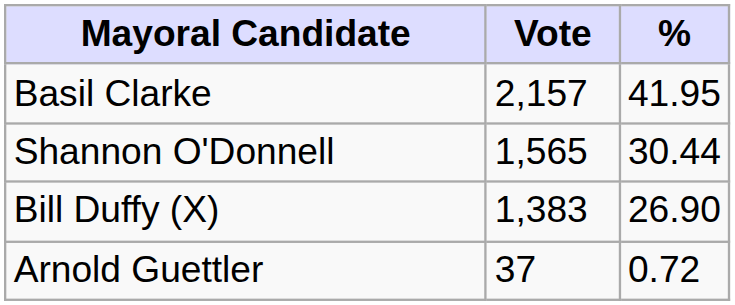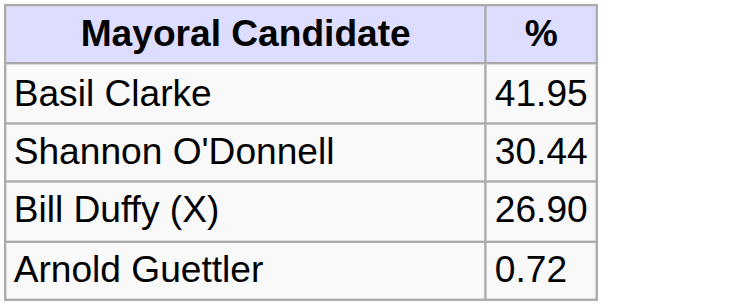 <table class="wikitable">
 <tr>
 <th style="background:#ddf; width:200px;">Mayoral Candidate </th>
-<th style="background:#ddf; width:50px;">Vote</th>
 <th style="background:#ddf; width:30px;">%</th>
 </tr>
 <tr>
 <td>Basil Clarke</td>
-<td>2,157</td>
 <td>41.95</td>
 </tr>
 <tr>
 <td>Shannon O'Donnell</td>
-<td>1,565</td>
 <td>30.44</td>
 </tr>
 <tr>
 <td>Bill Duffy (X)</td>
-<td>1,383</td>
 <td>26.90</td>
 </tr>
 <tr>
 <td>Arnold Guettler</td>
-<td>37</td>
 <td>0.72</td>
 </tr>
 </table>
